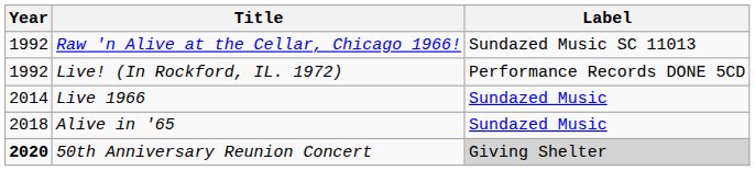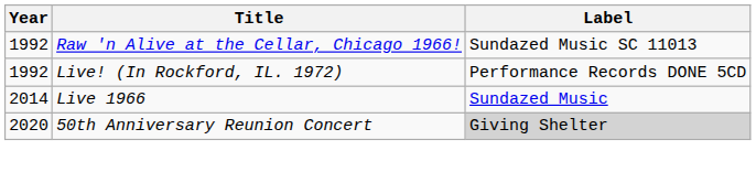 <table class="sortable wikitable">
 <tr>
 <th>Year</th>
 <th>Title</th>
 <th>Label</th>
 </tr>
 <tr>
 <td style="text-align:center">1992</td>
 <td><em><a href='#'>Raw 'n Alive at the Cellar, Chicago 1966!</a></em></td>
 <td>Sundazed Music SC 11013</td>
 </tr>
 <tr>
 <td style="text-align:center">1992</td>
 <td><em>Live! (In Rockford, IL. 1972)</em></td>
 <td>Performance Records DONE 5CD</td>
 </tr>
 <tr>
 <td style="text-align:center">2014</td>
 <td><em>Live 1966</em></td>
 <td><a href='#'>Sundazed Music</a></td>
 </tr>
 <tr>
-<td style="text-align:center">2018</td>
-<td><em>Alive in '65</em></td>
-<td><a href='#'>Sundazed Music</a></td>
-</tr>
-<tr>
-<td style="text-align:center"><strong>2020</strong></td>
+<td style="text-align:center">2020</td>
 <td><em>50th Anniversary Reunion Concert</em></td>
 <td style="background: lightgrey;">Giving Shelter</td>
 </tr>
 </table>
